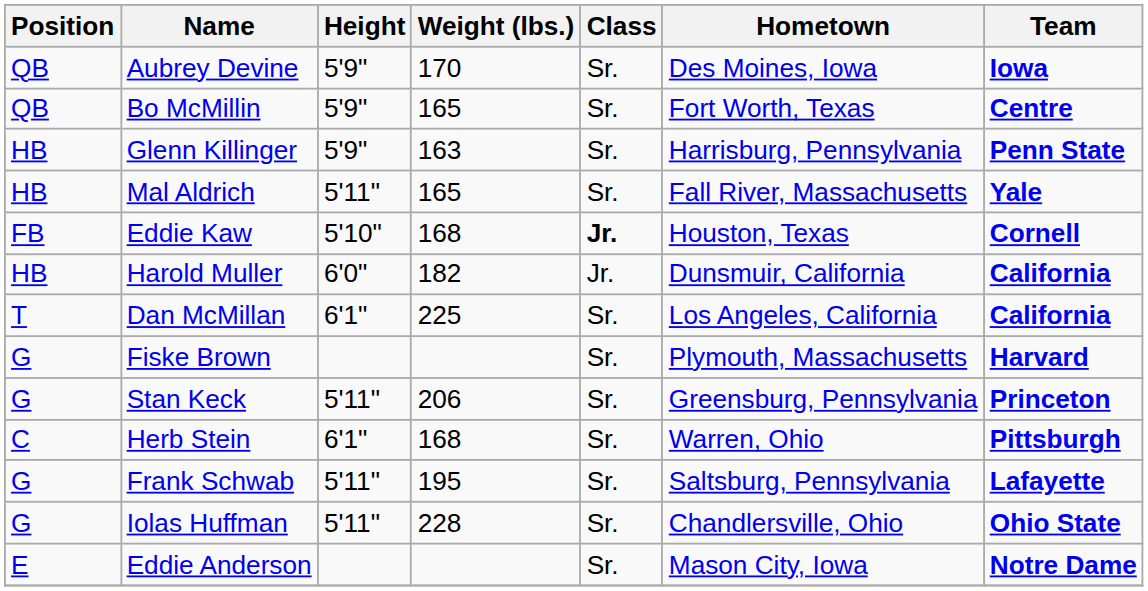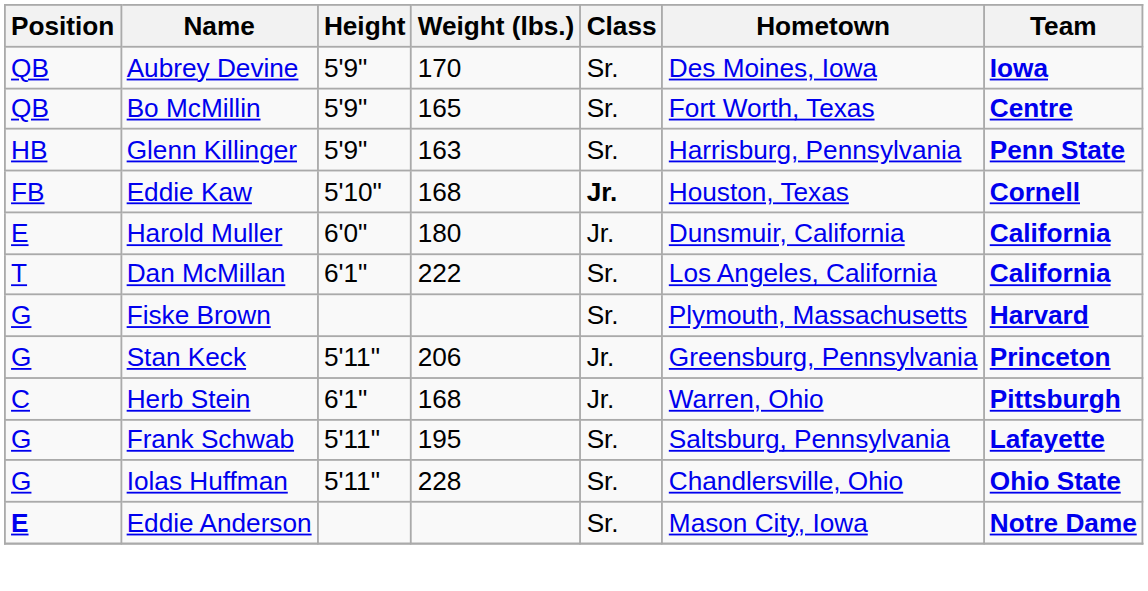 <table class="wikitable" style="font-size: 90%">
 <tr>
 <th>Position</th>
 <th>Name</th>
 <th>Height</th>
 <th>Weight (lbs.)</th>
 <th>Class</th>
 <th>Hometown</th>
 <th>Team</th>
 </tr>
 <tr>
 <td><a href='#'>QB</a></td>
 <td><a href='#'>Aubrey Devine</a></td>
 <td>5'9"</td>
 <td>170</td>
 <td>Sr.</td>
 <td><a href='#'>Des Moines, Iowa</a></td>
 <td><strong><a href='#'>Iowa</a></strong></td>
 </tr>
 <tr>
 <td><a href='#'>QB</a></td>
 <td><a href='#'>Bo McMillin</a></td>
 <td>5'9"</td>
 <td>165</td>
 <td>Sr.</td>
 <td><a href='#'>Fort Worth, Texas</a></td>
 <td><strong><a href='#'>Centre</a></strong></td>
 </tr>
 <tr>
 <td><a href='#'>HB</a></td>
 <td><a href='#'>Glenn Killinger</a></td>
 <td>5'9"</td>
 <td>163</td>
 <td>Sr.</td>
 <td><a href='#'>Harrisburg, Pennsylvania</a></td>
 <td><strong><a href='#'>Penn State</a></strong></td>
 </tr>
 <tr>
-<td><a href='#'>HB</a></td>
-<td><a href='#'>Mal Aldrich</a></td>
-<td>5'11"</td>
-<td>165</td>
-<td>Sr.</td>
-<td><a href='#'>Fall River, Massachusetts</a></td>
-<td><strong><a href='#'>Yale</a></strong></td>
-</tr>
-<tr>
 <td><a href='#'>FB</a></td>
 <td><a href='#'>Eddie Kaw</a></td>
 <td>5'10"</td>
 <td>168</td>
 <td><strong>Jr.</strong></td>
 <td><a href='#'>Houston, Texas</a></td>
 <td><strong><a href='#'>Cornell</a></strong></td>
 </tr>
 <tr>
-<td><a href='#'>HB</a></td>
+<td><a href='#'>E</a></td>
 <td><a href='#'>Harold Muller</a></td>
 <td>6'0"</td>
-<td>182</td>
+<td>180</td>
 <td>Jr.</td>
 <td><a href='#'>Dunsmuir, California</a></td>
 <td><strong><a href='#'>California</a></strong></td>
 </tr>
 <tr>
 <td><a href='#'>T</a></td>
 <td><a href='#'>Dan McMillan</a></td>
 <td>6'1"</td>
-<td>225</td>
+<td>222</td>
 <td>Sr.</td>
 <td><a href='#'>Los Angeles, California</a></td>
 <td><strong><a href='#'>California</a></strong></td>
 </tr>
 <tr>
 <td><a href='#'>G</a></td>
 <td><a href='#'>Fiske Brown</a></td>
 <td></td>
 <td></td>
 <td>Sr.</td>
 <td><a href='#'>Plymouth, Massachusetts</a></td>
 <td><strong><a href='#'>Harvard</a></strong></td>
 </tr>
 <tr>
 <td><a href='#'>G</a></td>
 <td><a href='#'>Stan Keck</a></td>
 <td>5'11"</td>
 <td>206</td>
-<td>Sr.</td>
+<td>Jr.</td>
 <td><a href='#'>Greensburg, Pennsylvania</a></td>
 <td><strong><a href='#'>Princeton</a></strong></td>
 </tr>
 <tr>
 <td><a href='#'>C</a></td>
 <td><a href='#'>Herb Stein</a></td>
 <td>6'1"</td>
 <td>168</td>
-<td>Sr.</td>
+<td>Jr.</td>
 <td><a href='#'>Warren, Ohio</a></td>
 <td><strong><a href='#'>Pittsburgh</a></strong></td>
 </tr>
 <tr>
 <td><a href='#'>G</a></td>
 <td><a href='#'>Frank Schwab</a></td>
 <td>5'11"</td>
 <td>195</td>
 <td>Sr.</td>
 <td><a href='#'>Saltsburg, Pennsylvania</a></td>
 <td><strong><a href='#'>Lafayette</a></strong></td>
 </tr>
 <tr>
 <td><a href='#'>G</a></td>
 <td><a href='#'>Iolas Huffman</a></td>
 <td>5'11"</td>
 <td>228</td>
 <td>Sr.</td>
 <td><a href='#'>Chandlersville, Ohio</a></td>
 <td><strong><a href='#'>Ohio State</a></strong></td>
 </tr>
 <tr>
-<td><a href='#'>E</a></td>
+<td><strong><a href='#'>E</a></strong></td>
 <td><a href='#'>Eddie Anderson</a></td>
 <td></td>
 <td></td>
 <td>Sr.</td>
 <td><a href='#'>Mason City, Iowa</a></td>
 <td><strong><a href='#'>Notre Dame</a></strong></td>
 </tr>
 <tr>
 </tr>
 </table>
